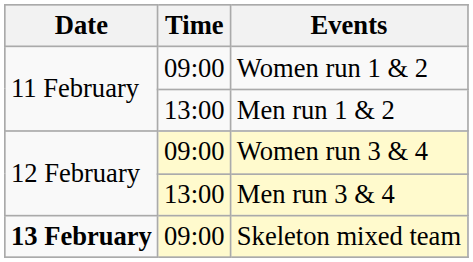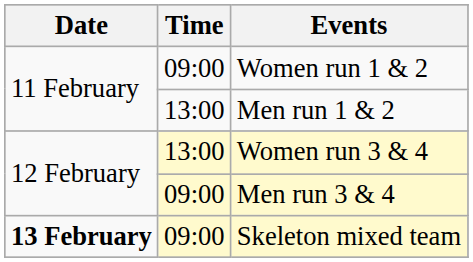 <table class="wikitable">
 <tr>
 <th>Date</th>
 <th>Time</th>
 <th>Events</th>
 </tr>
 <tr>
 <td rowspan="2">11 February</td>
 <td>09:00</td>
 <td>Women run 1 & 2</td>
 </tr>
 <tr>
 <td>13:00</td>
 <td>Men run 1 & 2</td>
 </tr>
 <tr>
 <td rowspan="2">12 February</td>
-<td bgcolor="lemonchiffon">09:00</td>
+<td bgcolor="lemonchiffon">13:00</td>
 <td bgcolor="lemonchiffon">Women run 3 & 4</td>
 </tr>
 <tr>
-<td bgcolor="lemonchiffon">13:00</td>
+<td bgcolor="lemonchiffon">09:00</td>
 <td bgcolor="lemonchiffon">Men run 3 & 4</td>
 </tr>
 <tr>
 <td><strong>13 February</strong></td>
 <td bgcolor="lemonchiffon">09:00</td>
 <td bgcolor="lemonchiffon">Skeleton mixed team</td>
 </tr>
 </table>
